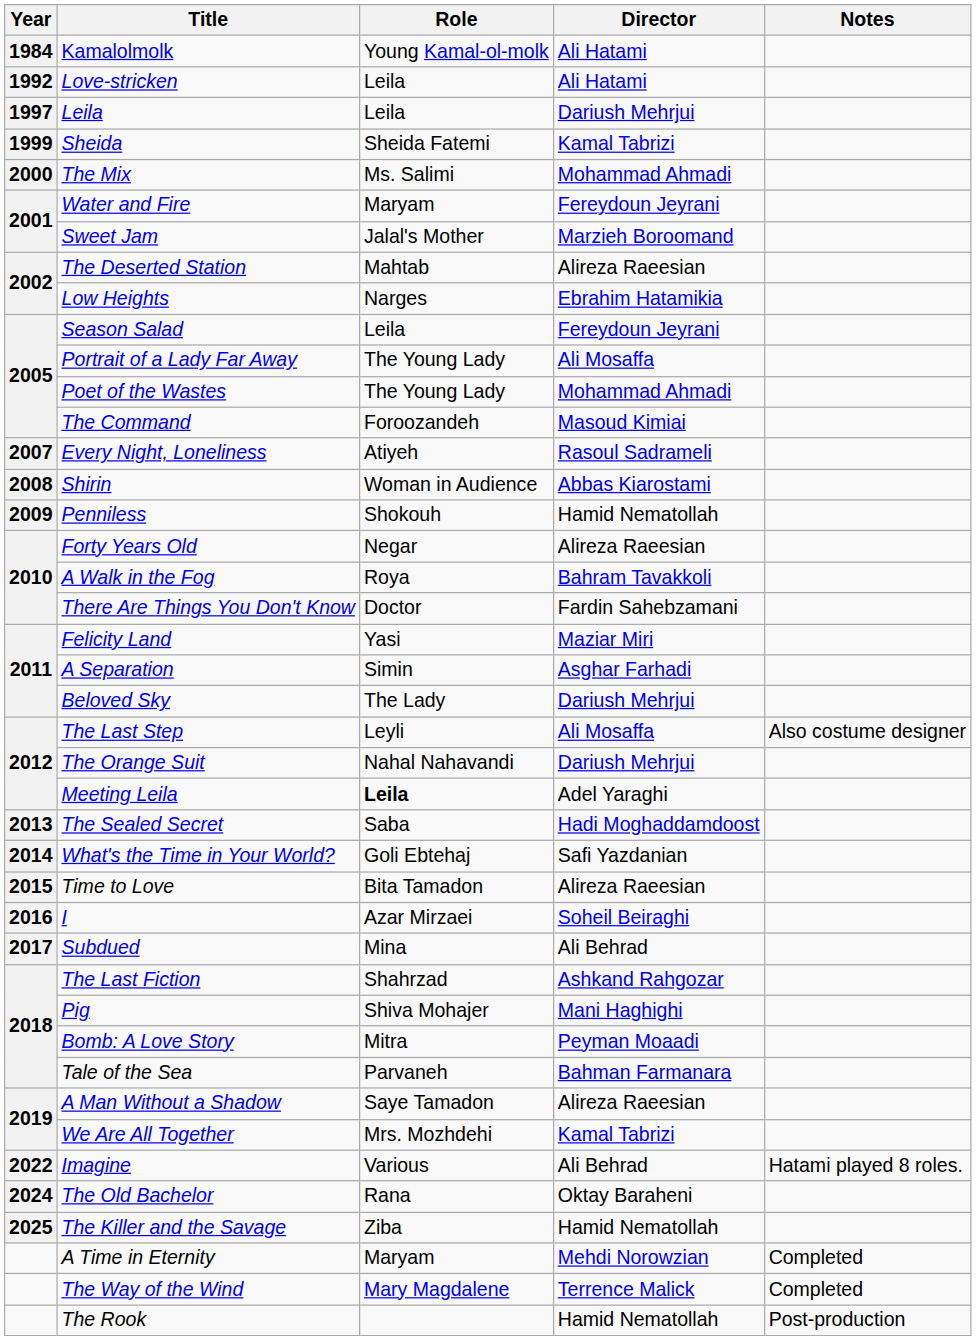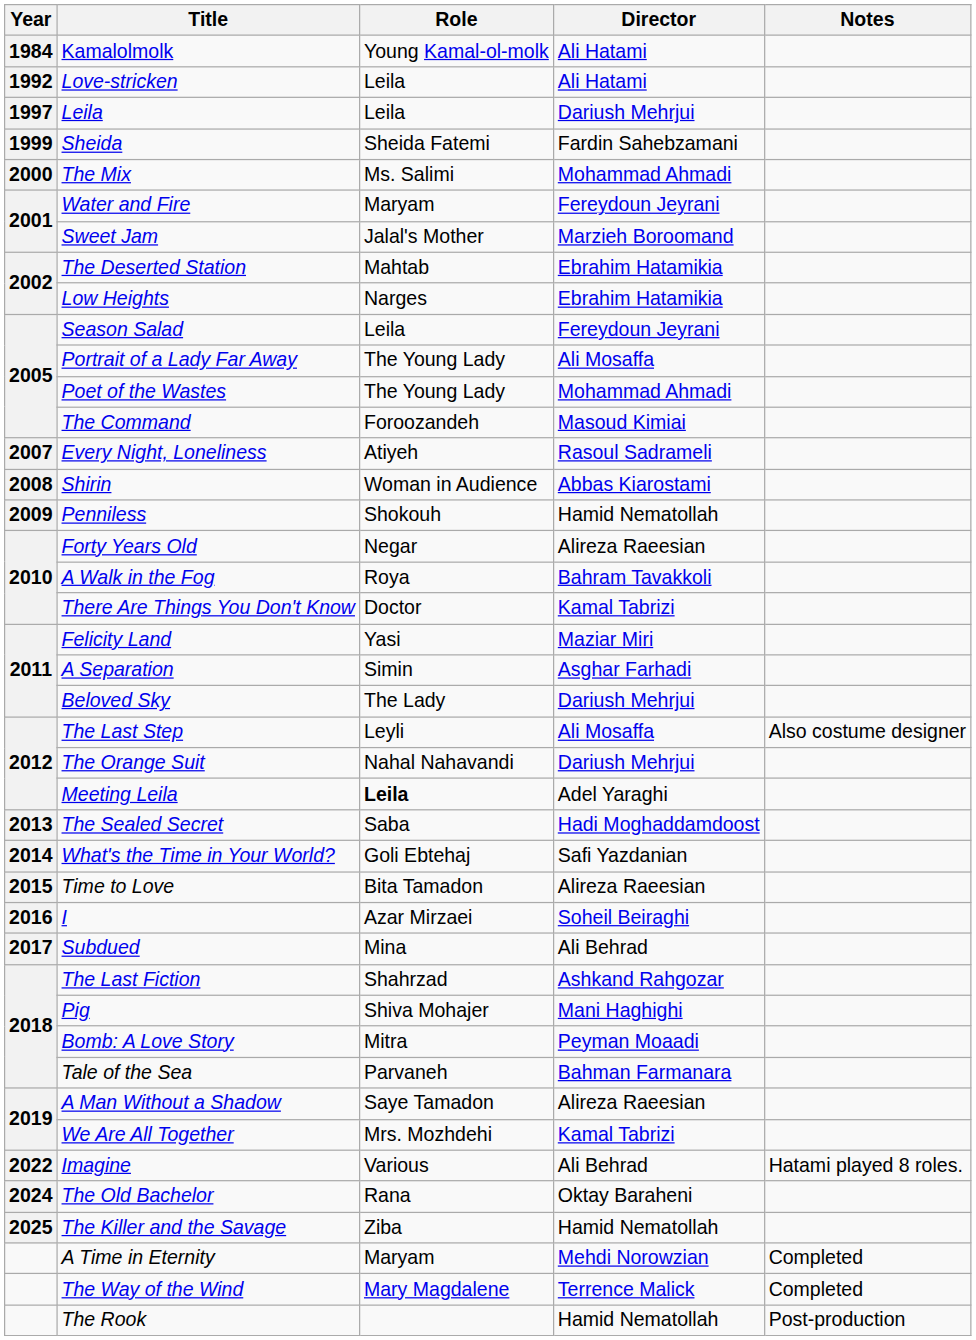 <table class="wikitable plainrowheaders sortable"  style=font-size:100%>
 <tr>
 <th scope="col">Year</th>
 <th scope="col">Title</th>
 <th scope="col">Role</th>
 <th scope="col">Director</th>
 <th scope="col" class="unsortable">Notes</th>
 </tr>
 <tr>
 <th scope=row>1984</th>
 <td><em><a href='#'></em>Kamalolmolk<em></a></em></td>
 <td>Young <a href='#'>Kamal-ol-molk</a></td>
 <td><a href='#'>Ali Hatami</a></td>
 <td></td>
 </tr>
 <tr>
 <th scope=row>1992</th>
 <td><em><a href='#'>Love-stricken</a></em></td>
 <td>Leila</td>
 <td><a href='#'>Ali Hatami</a></td>
 <td></td>
 </tr>
 <tr>
 <th scope=row>1997</th>
 <td><em><a href='#'>Leila</a></em></td>
 <td>Leila</td>
 <td><a href='#'>Dariush Mehrjui</a></td>
 <td></td>
 </tr>
 <tr>
 <th scope=row>1999</th>
 <td><em><a href='#'>Sheida</a></em></td>
 <td>Sheida Fatemi</td>
-<td><a href='#'>Kamal Tabrizi</a></td>
+<td>Fardin Sahebzamani</td>
 <td></td>
 </tr>
 <tr>
 <th scope=row>2000</th>
 <td><em><a href='#'>The Mix</a></em></td>
 <td>Ms. Salimi</td>
 <td><a href='#'>Mohammad Ahmadi</a></td>
 <td></td>
 </tr>
 <tr>
 <th scope=row rowspan="2">2001</th>
 <td><em><a href='#'>Water and Fire</a></em></td>
 <td>Maryam</td>
 <td><a href='#'>Fereydoun Jeyrani</a></td>
 <td></td>
 </tr>
 <tr>
 <td><em><a href='#'>Sweet Jam</a></em></td>
 <td>Jalal's Mother</td>
 <td><a href='#'>Marzieh Boroomand</a></td>
 <td></td>
 </tr>
 <tr>
 <th scope=row rowspan="2">2002</th>
 <td><em><a href='#'>The Deserted Station</a></em></td>
 <td>Mahtab</td>
-<td>Alireza Raeesian</td>
+<td><a href='#'>Ebrahim Hatamikia</a></td>
 <td></td>
 </tr>
 <tr>
 <td><em><a href='#'>Low Heights</a></em></td>
 <td>Narges</td>
 <td><a href='#'>Ebrahim Hatamikia</a></td>
 <td></td>
 </tr>
 <tr>
 <th scope=row rowspan="4">2005</th>
 <td><em><a href='#'>Season Salad</a></em></td>
 <td>Leila</td>
 <td><a href='#'>Fereydoun Jeyrani</a></td>
 <td></td>
 </tr>
 <tr>
 <td><em><a href='#'>Portrait of a Lady Far Away</a></em></td>
 <td>The Young Lady</td>
 <td><a href='#'>Ali Mosaffa</a></td>
 <td></td>
 </tr>
 <tr>
 <td><em><a href='#'>Poet of the Wastes</a></em></td>
 <td>The Young Lady</td>
 <td><a href='#'>Mohammad Ahmadi</a></td>
 <td></td>
 </tr>
 <tr>
 <td><em><a href='#'>The Command</a></em></td>
 <td>Foroozandeh</td>
 <td><a href='#'>Masoud Kimiai</a></td>
 <td></td>
 </tr>
 <tr>
 <th scope=row>2007</th>
 <td><em><a href='#'>Every Night, Loneliness</a></em></td>
 <td>Atiyeh</td>
 <td><a href='#'>Rasoul Sadrameli</a></td>
 <td></td>
 </tr>
 <tr>
 <th scope=row>2008</th>
 <td><a href='#'><em>Shirin</em></a></td>
 <td>Woman in Audience</td>
 <td><a href='#'>Abbas Kiarostami</a></td>
 <td></td>
 </tr>
 <tr>
 <th scope=row>2009</th>
 <td><em><a href='#'>Penniless</a></em></td>
 <td>Shokouh</td>
 <td>Hamid Nematollah</td>
 <td></td>
 </tr>
 <tr>
 <th scope=row rowspan="3">2010</th>
 <td><em><a href='#'>Forty Years Old</a></em></td>
 <td>Negar</td>
 <td>Alireza Raeesian</td>
 <td></td>
 </tr>
 <tr>
 <td><em><a href='#'>A Walk in the Fog</a></em></td>
 <td>Roya</td>
 <td><a href='#'>Bahram Tavakkoli</a></td>
 <td></td>
 </tr>
 <tr>
 <td><em><a href='#'>There Are Things You Don't Know</a></em></td>
 <td>Doctor</td>
-<td>Fardin Sahebzamani</td>
+<td><a href='#'>Kamal Tabrizi</a></td>
 <td></td>
 </tr>
 <tr>
 <th scope=row rowspan="3">2011</th>
 <td><em><a href='#'>Felicity Land</a></em></td>
 <td>Yasi</td>
 <td><a href='#'>Maziar Miri</a></td>
 <td></td>
 </tr>
 <tr>
 <td><em><a href='#'>A Separation</a></em></td>
 <td>Simin</td>
 <td><a href='#'>Asghar Farhadi</a></td>
 <td></td>
 </tr>
 <tr>
 <td><em><a href='#'>Beloved Sky</a></em></td>
 <td>The Lady</td>
 <td><a href='#'>Dariush Mehrjui</a></td>
 <td></td>
 </tr>
 <tr>
 <th scope=row rowspan="3">2012</th>
 <td><em><a href='#'>The Last Step</a></em></td>
 <td>Leyli</td>
 <td><a href='#'>Ali Mosaffa</a></td>
 <td>Also costume designer</td>
 </tr>
 <tr>
 <td><em><a href='#'>The Orange Suit</a></em></td>
 <td>Nahal Nahavandi</td>
 <td><a href='#'>Dariush Mehrjui</a></td>
 <td></td>
 </tr>
 <tr>
 <td><em><a href='#'>Meeting Leila</a></em></td>
 <td><strong>Leila</strong></td>
 <td>Adel Yaraghi</td>
 <td></td>
 </tr>
 <tr>
 <th scope=row>2013</th>
 <td><em><a href='#'>The Sealed Secret</a></em></td>
 <td>Saba</td>
 <td><a href='#'>Hadi Moghaddamdoost</a></td>
 <td></td>
 </tr>
 <tr>
 <th scope=row>2014</th>
 <td><em><a href='#'>What's the Time in Your World?</a></em></td>
 <td>Goli Ebtehaj</td>
 <td>Safi Yazdanian</td>
 <td></td>
 </tr>
 <tr>
 <th scope=row>2015</th>
 <td><em>Time to Love</em></td>
 <td>Bita Tamadon</td>
 <td>Alireza Raeesian</td>
 <td></td>
 </tr>
 <tr>
 <th scope=row>2016</th>
 <td><em><a href='#'>I</a></em></td>
 <td>Azar Mirzaei</td>
 <td><a href='#'>Soheil Beiraghi</a></td>
 <td></td>
 </tr>
 <tr>
 <th scope=row>2017</th>
 <td><em><a href='#'>Subdued</a></em></td>
 <td>Mina</td>
 <td>Ali Behrad</td>
 <td></td>
 </tr>
 <tr>
 <th scope=row rowspan="4">2018</th>
 <td><em><a href='#'>The Last Fiction</a></em></td>
 <td>Shahrzad</td>
 <td><a href='#'>Ashkand Rahgozar</a></td>
 <td></td>
 </tr>
 <tr>
 <td><em><a href='#'>Pig</a></em></td>
 <td>Shiva Mohajer</td>
 <td><a href='#'>Mani Haghighi</a></td>
 <td></td>
 </tr>
 <tr>
 <td><em><a href='#'>Bomb: A Love Story</a></em></td>
 <td>Mitra</td>
 <td><a href='#'>Peyman Moaadi</a></td>
 <td></td>
 </tr>
 <tr>
 <td><em>Tale of the Sea</em></td>
 <td>Parvaneh</td>
 <td><a href='#'>Bahman Farmanara</a></td>
 <td></td>
 </tr>
 <tr>
 <th scope=row rowspan="2">2019</th>
 <td><em><a href='#'>A Man Without a Shadow</a></em></td>
 <td>Saye Tamadon</td>
 <td>Alireza Raeesian</td>
 <td></td>
 </tr>
 <tr>
 <td><em><a href='#'>We Are All Together</a></em></td>
 <td>Mrs. Mozhdehi</td>
 <td><a href='#'>Kamal Tabrizi</a></td>
 <td></td>
 </tr>
 <tr>
 <th scope=row>2022</th>
 <td><em><a href='#'>Imagine</a></em></td>
 <td>Various</td>
 <td>Ali Behrad</td>
 <td>Hatami played 8 roles.</td>
 </tr>
 <tr>
 <th scope="row">2024</th>
 <td><em><a href='#'>The Old Bachelor</a></em></td>
 <td>Rana</td>
 <td>Oktay Baraheni</td>
 <td></td>
 </tr>
 <tr>
 <th scope="row">2025</th>
 <td><em><a href='#'>The Killer and the Savage</a></em></td>
 <td>Ziba</td>
 <td>Hamid Nematollah</td>
 <td></td>
 </tr>
 <tr>
 <td></td>
 <td><em>A Time in Eternity</em></td>
 <td>Maryam</td>
 <td><a href='#'>Mehdi Norowzian</a></td>
 <td>Completed</td>
 </tr>
 <tr>
 <td></td>
 <td><em><a href='#'>The Way of the Wind</a></em></td>
 <td><a href='#'>Mary Magdalene</a></td>
 <td><a href='#'>Terrence Malick</a></td>
 <td>Completed</td>
 </tr>
 <tr>
 <td></td>
 <td><em>The Rook</em></td>
 <td></td>
 <td>Hamid Nematollah</td>
 <td>Post-production</td>
 </tr>
 </table>
